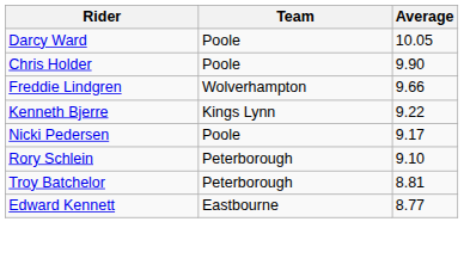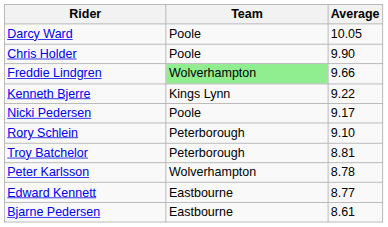 <table class="wikitable" style="font-size: 100%">
 <tr>
 <th width=200>Rider</th>
 <th width=200>Team</th>
 <th width=40>Average</th>
 </tr>
 <tr>
 <td align="left"> <a href='#'>Darcy Ward</a></td>
 <td>Poole</td>
 <td>10.05</td>
 </tr>
 <tr>
 <td align="left"> <a href='#'>Chris Holder</a></td>
 <td>Poole</td>
 <td>9.90</td>
 </tr>
 <tr>
 <td align="left"> <a href='#'>Freddie Lindgren</a></td>
-<td>Wolverhampton</td>
+<td style="background: lightgreen;">Wolverhampton</td>
 <td>9.66</td>
 </tr>
 <tr>
 <td align="left"> <a href='#'>Kenneth Bjerre</a></td>
 <td>Kings Lynn</td>
 <td>9.22</td>
 </tr>
 <tr>
 <td align="left"> <a href='#'>Nicki Pedersen</a></td>
 <td>Poole</td>
 <td>9.17</td>
 </tr>
 <tr>
 <td align="left"> <a href='#'>Rory Schlein</a></td>
 <td>Peterborough</td>
 <td>9.10</td>
 </tr>
 <tr>
 <td align="left"> <a href='#'>Troy Batchelor</a></td>
 <td>Peterborough</td>
 <td>8.81</td>
 </tr>
 <tr>
+<td align="left"> <a href='#'>Peter Karlsson</a></td>
+<td>Wolverhampton</td>
+<td>8.78</td>
+</tr>
+<tr>
 <td align="left"> <a href='#'>Edward Kennett</a></td>
 <td>Eastbourne</td>
 <td>8.77</td>
 </tr>
+<tr>
+<td align="left">  <a href='#'>Bjarne Pedersen</a></td>
+<td>Eastbourne</td>
+<td>8.61</td>
+</tr>
 </table>
